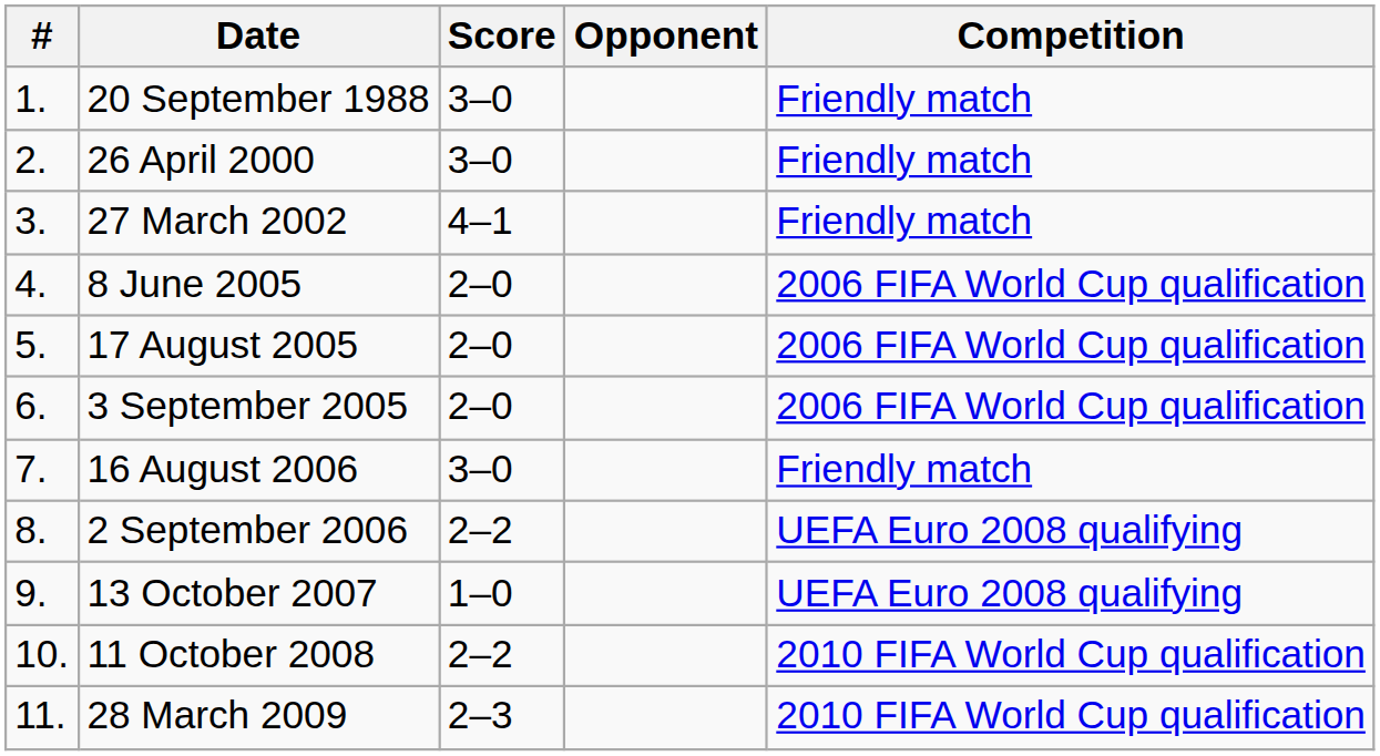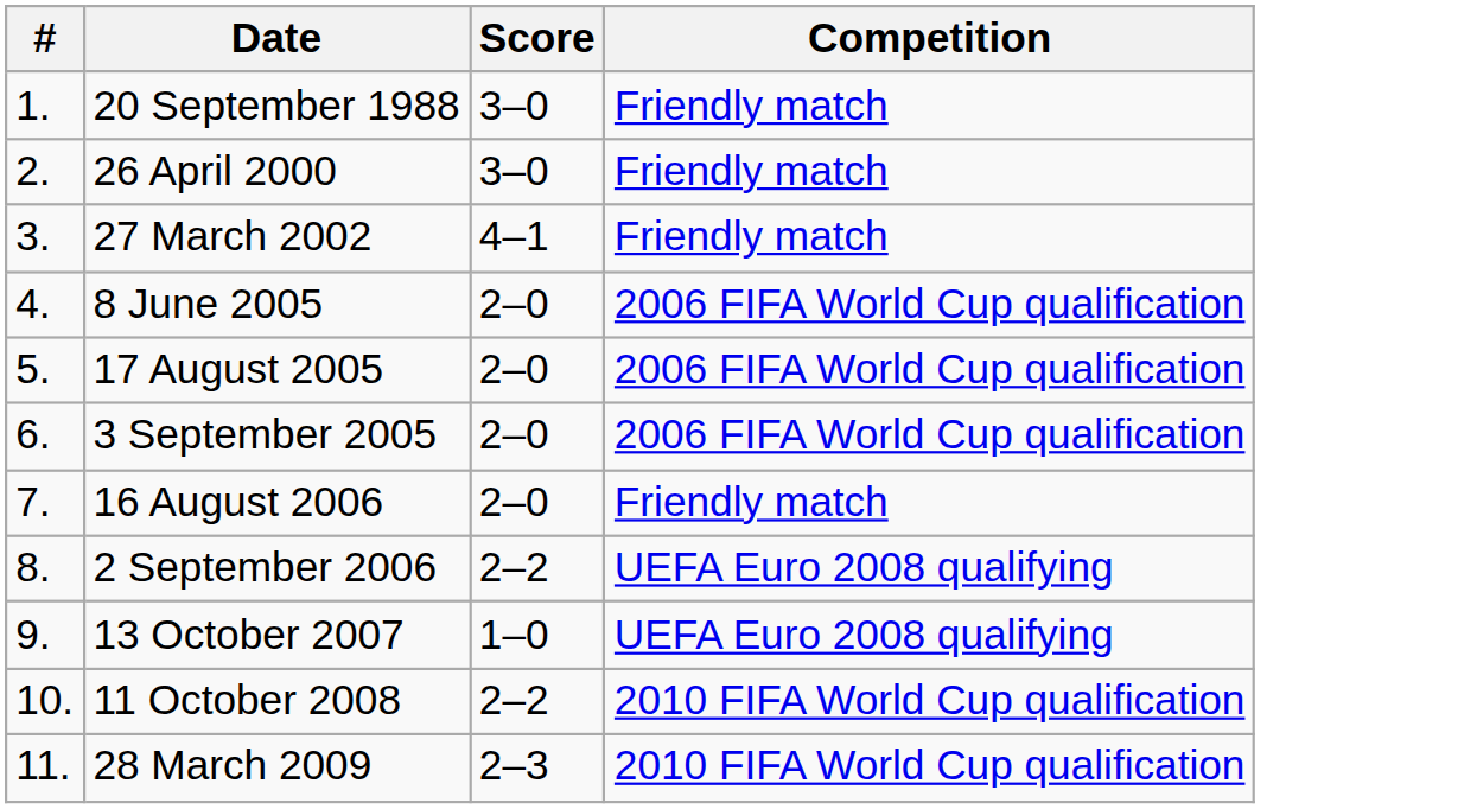 <table class="wikitable">
 <tr>
 <th>#</th>
 <th>Date</th>
 <th>Score</th>
-<th>Opponent</th>
 <th>Competition</th>
 </tr>
 <tr>
 <td>1.</td>
 <td>20 September 1988</td>
 <td>3–0</td>
-<td></td>
 <td><a href='#'>Friendly match</a></td>
 </tr>
 <tr>
 <td>2.</td>
 <td>26 April 2000</td>
 <td>3–0</td>
-<td></td>
 <td><a href='#'>Friendly match</a></td>
 </tr>
 <tr>
 <td>3.</td>
 <td>27 March 2002</td>
 <td>4–1</td>
-<td></td>
 <td><a href='#'>Friendly match</a></td>
 </tr>
 <tr>
 <td>4.</td>
 <td>8 June 2005</td>
 <td>2–0</td>
-<td></td>
 <td><a href='#'>2006 FIFA World Cup qualification</a></td>
 </tr>
 <tr>
 <td>5.</td>
 <td>17 August 2005</td>
 <td>2–0</td>
-<td></td>
 <td><a href='#'>2006 FIFA World Cup qualification</a></td>
 </tr>
 <tr>
 <td>6.</td>
 <td>3 September 2005</td>
 <td>2–0</td>
-<td></td>
 <td><a href='#'>2006 FIFA World Cup qualification</a></td>
 </tr>
 <tr>
 <td>7.</td>
 <td>16 August 2006</td>
-<td>3–0</td>
-<td></td>
+<td>2–0</td>
 <td><a href='#'>Friendly match</a></td>
 </tr>
 <tr>
 <td>8.</td>
 <td>2 September 2006</td>
 <td>2–2</td>
-<td></td>
 <td><a href='#'>UEFA Euro 2008 qualifying</a></td>
 </tr>
 <tr>
 <td>9.</td>
 <td>13 October 2007</td>
 <td>1–0</td>
-<td></td>
 <td><a href='#'>UEFA Euro 2008 qualifying</a></td>
 </tr>
 <tr>
 <td>10.</td>
 <td>11 October 2008</td>
 <td>2–2</td>
-<td></td>
 <td><a href='#'>2010 FIFA World Cup qualification</a></td>
 </tr>
 <tr>
 <td>11.</td>
 <td>28 March 2009</td>
 <td>2–3</td>
-<td></td>
 <td><a href='#'>2010 FIFA World Cup qualification</a></td>
 </tr>
 </table>
